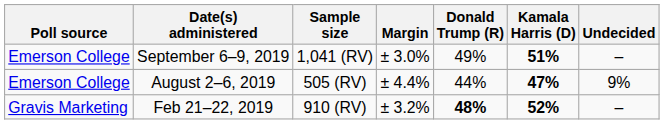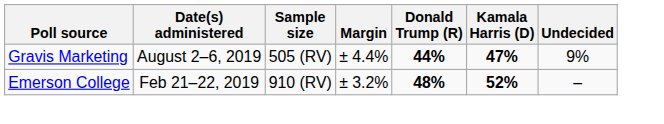 <table class="wikitable" style="font-size:90%;text-align:center;">
 <tr valign=bottom style="font-size:90%;">
 <th>Poll source</th>
 <th>Date(s)<br>administered</th>
 <th>Sample<br>size</th>
 <th>Margin<br></th>
 <th>Donald<br>Trump (R)</th>
 <th>Kamala<br>Harris (D)</th>
 <th>Undecided</th>
 </tr>
 <tr>
-<td style="text-align:left;"><a href='#'>Emerson College</a></td>
-<td>September 6–9, 2019</td>
-<td>1,041 (RV)</td>
-<td>± 3.0%</td>
-<td>49%</td>
-<td><strong>51%</strong></td>
-<td>–</td>
-</tr>
-<tr>
-<td style="text-align:left;"><a href='#'>Emerson College</a></td>
+<td style="text-align:left;"><a href='#'>Gravis Marketing</a></td>
 <td>August 2–6, 2019</td>
 <td>505 (RV)</td>
 <td>± 4.4%</td>
-<td>44%</td>
+<td><strong>44%</strong></td>
 <td><strong>47%</strong></td>
 <td>9%</td>
 </tr>
 <tr>
-<td style="text-align:left;"><a href='#'>Gravis Marketing</a></td>
+<td style="text-align:left;"><a href='#'>Emerson College</a></td>
 <td>Feb 21–22, 2019</td>
 <td>910 (RV)</td>
 <td>± 3.2%</td>
 <td><strong>48%</strong></td>
 <td><strong>52%</strong></td>
 <td>–</td>
 </tr>
 </table>
